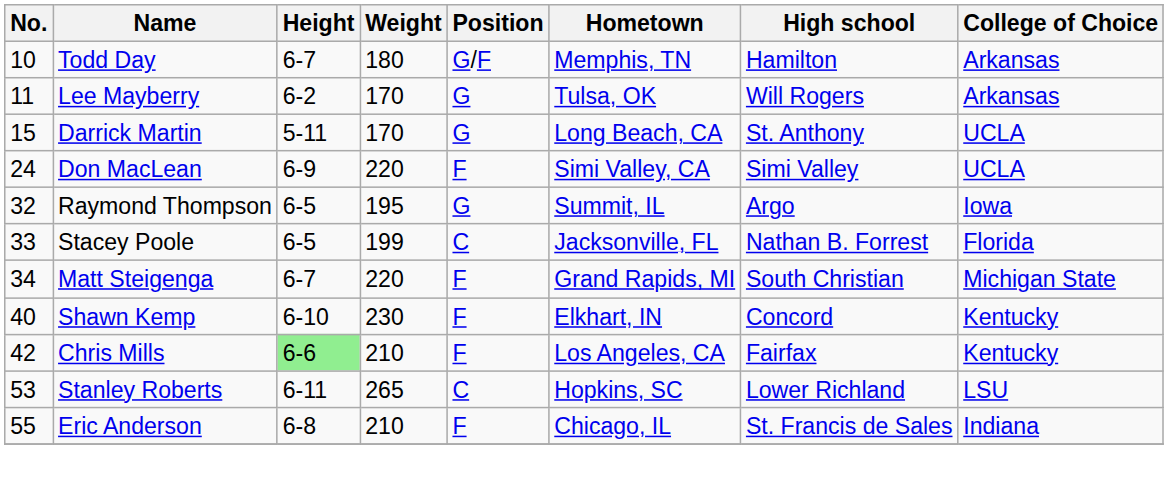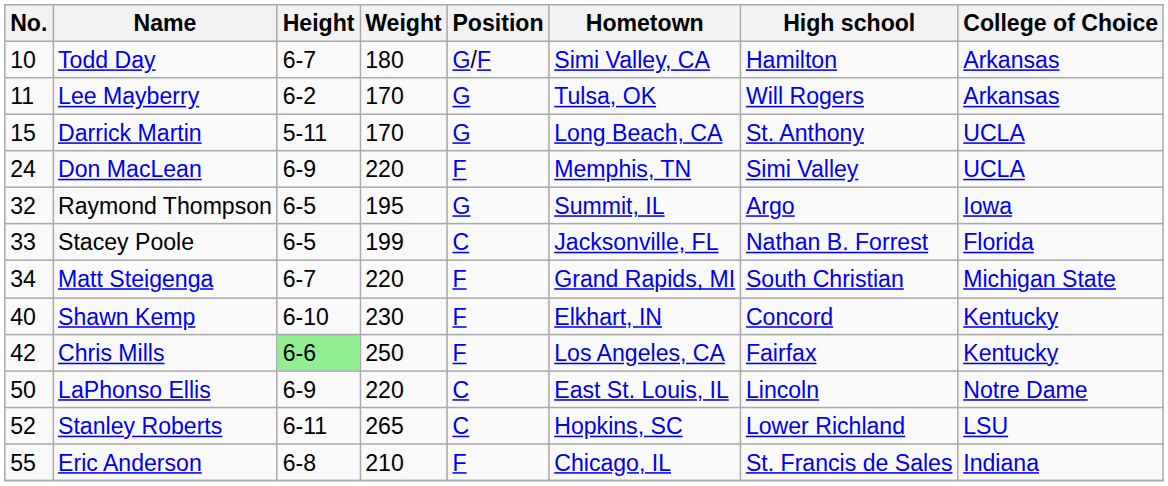 <table class="wikitable sortable" style="font-size: 95%;">
 <tr>
 <th>No.</th>
 <th>Name</th>
 <th>Height</th>
 <th>Weight</th>
 <th>Position</th>
 <th>Hometown</th>
 <th>High school</th>
 <th>College of Choice</th>
 </tr>
 <tr>
 <td>10</td>
 <td><a href='#'>Todd Day</a></td>
 <td>6-7</td>
 <td>180</td>
 <td><a href='#'>G</a>/<a href='#'>F</a></td>
-<td><a href='#'>Memphis, TN</a></td>
+<td><a href='#'>Simi Valley, CA</a></td>
 <td><a href='#'>Hamilton</a></td>
 <td><a href='#'>Arkansas</a></td>
 </tr>
 <tr>
 <td>11</td>
 <td><a href='#'>Lee Mayberry</a></td>
 <td>6-2</td>
 <td>170</td>
 <td><a href='#'>G</a></td>
 <td><a href='#'>Tulsa, OK</a></td>
 <td><a href='#'>Will Rogers</a></td>
 <td><a href='#'>Arkansas</a></td>
 </tr>
 <tr>
 <td>15</td>
 <td><a href='#'>Darrick Martin</a></td>
 <td>5-11</td>
 <td>170</td>
 <td><a href='#'>G</a></td>
 <td><a href='#'>Long Beach, CA</a></td>
 <td><a href='#'>St. Anthony</a></td>
 <td><a href='#'>UCLA</a></td>
 </tr>
 <tr>
 <td>24</td>
 <td><a href='#'>Don MacLean</a></td>
 <td>6-9</td>
 <td>220</td>
 <td><a href='#'>F</a></td>
-<td><a href='#'>Simi Valley, CA</a></td>
+<td><a href='#'>Memphis, TN</a></td>
 <td><a href='#'>Simi Valley</a></td>
 <td><a href='#'>UCLA</a></td>
 </tr>
 <tr>
 <td>32</td>
 <td>Raymond Thompson</td>
 <td>6-5</td>
 <td>195</td>
 <td><a href='#'>G</a></td>
 <td><a href='#'>Summit, IL</a></td>
 <td><a href='#'>Argo</a></td>
 <td><a href='#'>Iowa</a></td>
 </tr>
 <tr>
 <td>33</td>
 <td>Stacey Poole</td>
 <td>6-5</td>
 <td>199</td>
 <td><a href='#'>C</a></td>
 <td><a href='#'>Jacksonville, FL</a></td>
 <td><a href='#'>Nathan B. Forrest</a></td>
 <td><a href='#'>Florida</a></td>
 </tr>
 <tr>
 <td>34</td>
 <td><a href='#'>Matt Steigenga</a></td>
 <td>6-7</td>
 <td>220</td>
 <td><a href='#'>F</a></td>
 <td><a href='#'>Grand Rapids, MI</a></td>
 <td><a href='#'>South Christian</a></td>
 <td><a href='#'>Michigan State</a></td>
 </tr>
 <tr>
 <td>40</td>
 <td><a href='#'>Shawn Kemp</a></td>
 <td>6-10</td>
 <td>230</td>
 <td><a href='#'>F</a></td>
 <td><a href='#'>Elkhart, IN</a></td>
 <td><a href='#'>Concord</a></td>
 <td><a href='#'>Kentucky</a></td>
 </tr>
 <tr>
 <td>42</td>
 <td><a href='#'>Chris Mills</a></td>
 <td style="background: lightgreen;">6-6</td>
-<td>210</td>
+<td>250</td>
 <td><a href='#'>F</a></td>
 <td><a href='#'>Los Angeles, CA</a></td>
 <td><a href='#'>Fairfax</a></td>
 <td><a href='#'>Kentucky</a></td>
 </tr>
 <tr>
-<td>53</td>
+<td>50</td>
+<td><a href='#'>LaPhonso Ellis</a></td>
+<td>6-9</td>
+<td>220</td>
+<td><a href='#'>C</a></td>
+<td><a href='#'>East St. Louis, IL</a></td>
+<td><a href='#'>Lincoln</a></td>
+<td><a href='#'>Notre Dame</a></td>
+</tr>
+<tr>
+<td>52</td>
 <td><a href='#'>Stanley Roberts</a></td>
 <td>6-11</td>
 <td>265</td>
 <td><a href='#'>C</a></td>
 <td><a href='#'>Hopkins, SC</a></td>
 <td><a href='#'>Lower Richland</a></td>
 <td><a href='#'>LSU</a></td>
 </tr>
 <tr>
 <td>55</td>
 <td><a href='#'>Eric Anderson</a></td>
 <td>6-8</td>
 <td>210</td>
 <td><a href='#'>F</a></td>
 <td><a href='#'>Chicago, IL</a></td>
 <td><a href='#'>St. Francis de Sales</a></td>
 <td><a href='#'>Indiana</a></td>
 </tr>
 <tr>
 </tr>
 </table>
